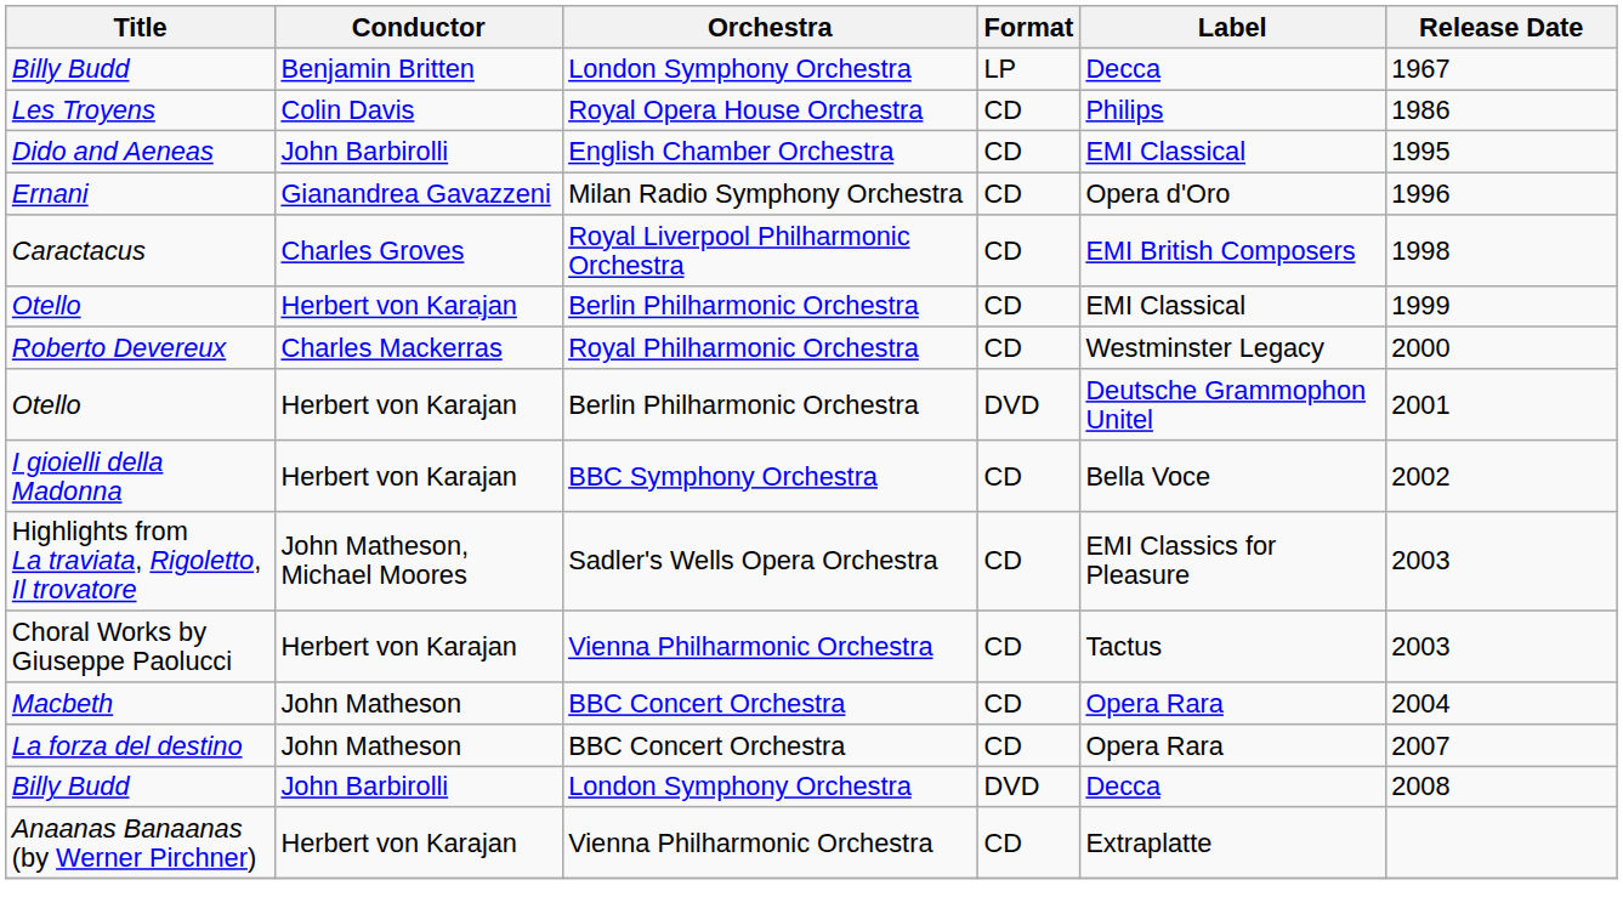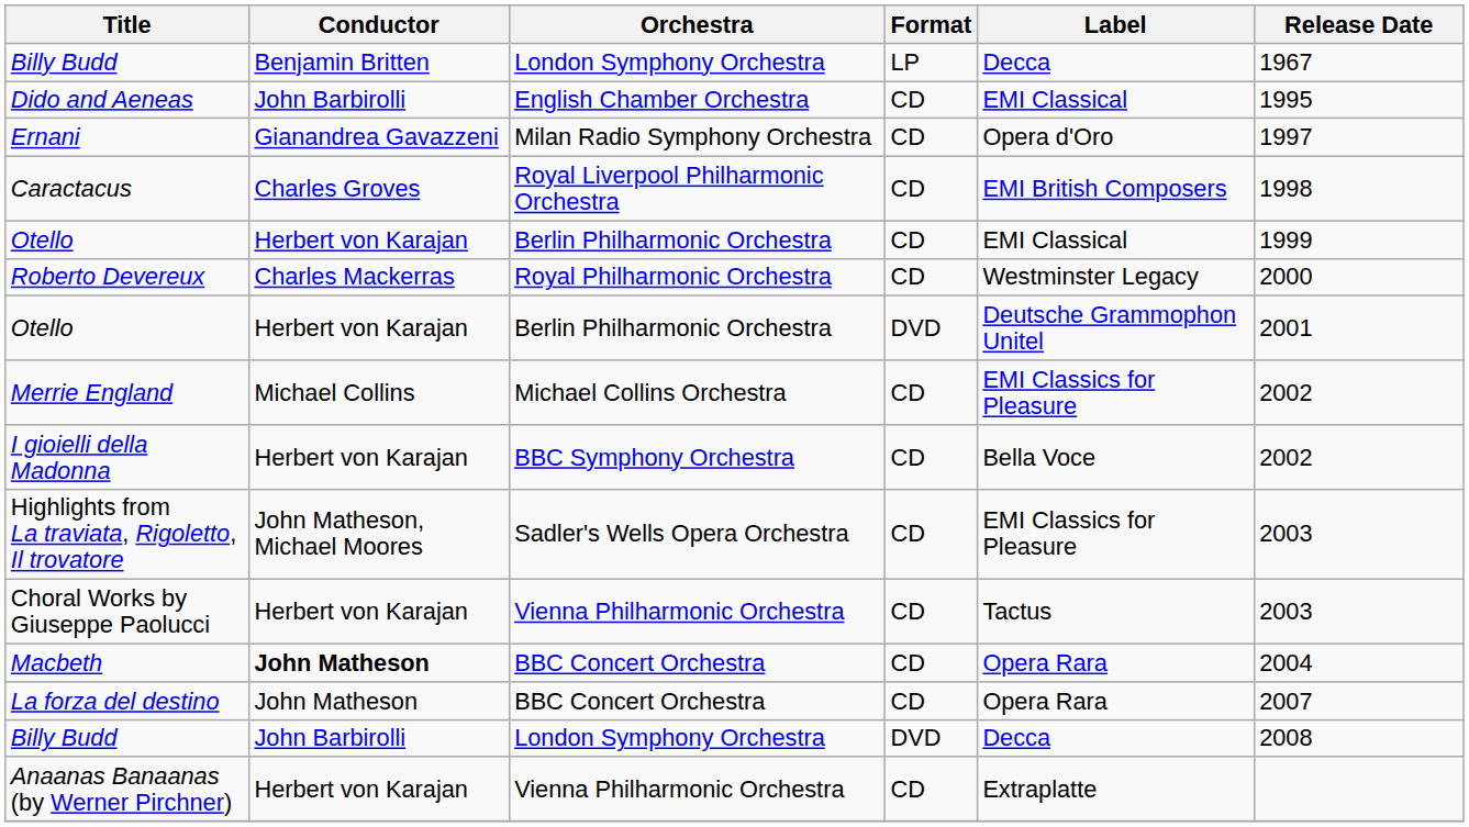 <table class="wikitable sortable" style="font-size: 90%;">
 <tr>
 <th style="width:140px">Title</th>
 <th style="width:150px">Conductor</th>
 <th style="width:220px">Orchestra</th>
 <th style="width:10px">Format</th>
 <th style="width:160px">Label</th>
 <th style="width:120px">Release Date</th>
 </tr>
 <tr>
 <td><em><a href='#'>Billy Budd</a></em></td>
 <td><a href='#'>Benjamin Britten</a></td>
 <td><a href='#'>London Symphony Orchestra</a></td>
 <td>LP</td>
 <td><a href='#'>Decca</a></td>
 <td>1967</td>
 </tr>
 <tr>
-<td><em><a href='#'>Les Troyens</a></em></td>
-<td><a href='#'>Colin Davis</a></td>
-<td><a href='#'>Royal Opera House Orchestra</a></td>
-<td>CD</td>
-<td><a href='#'>Philips</a></td>
-<td>1986</td>
-</tr>
-<tr>
 <td><em><a href='#'>Dido and Aeneas</a></em></td>
 <td><a href='#'>John Barbirolli</a></td>
 <td><a href='#'>English Chamber Orchestra</a></td>
 <td>CD</td>
 <td><a href='#'>EMI Classical</a></td>
 <td>1995</td>
 </tr>
 <tr>
 <td><em><a href='#'>Ernani</a></em></td>
 <td><a href='#'>Gianandrea Gavazzeni</a></td>
 <td>Milan Radio Symphony Orchestra</td>
 <td>CD</td>
 <td>Opera d'Oro</td>
-<td>1996</td>
+<td>1997</td>
 </tr>
 <tr>
 <td><em>Caractacus</em></td>
 <td><a href='#'>Charles Groves</a></td>
 <td><a href='#'>Royal Liverpool Philharmonic Orchestra</a></td>
 <td>CD</td>
 <td><a href='#'>EMI British Composers</a></td>
 <td>1998</td>
 </tr>
 <tr>
 <td><em><a href='#'>Otello</a></em></td>
 <td><a href='#'>Herbert von Karajan</a></td>
 <td><a href='#'>Berlin Philharmonic Orchestra</a></td>
 <td>CD</td>
 <td>EMI Classical</td>
 <td>1999</td>
 </tr>
 <tr>
 <td><em><a href='#'>Roberto Devereux</a></em></td>
 <td><a href='#'>Charles Mackerras</a></td>
 <td><a href='#'>Royal Philharmonic Orchestra</a></td>
 <td>CD</td>
 <td>Westminster Legacy</td>
 <td>2000</td>
 </tr>
 <tr>
 <td><em>Otello</em></td>
 <td>Herbert von Karajan</td>
 <td>Berlin Philharmonic Orchestra</td>
 <td>DVD</td>
 <td><a href='#'>Deutsche Grammophon Unitel</a></td>
 <td>2001</td>
 </tr>
 <tr>
+<td><em><a href='#'>Merrie England</a></em></td>
+<td>Michael Collins</td>
+<td>Michael Collins Orchestra</td>
+<td>CD</td>
+<td><a href='#'>EMI Classics for Pleasure</a></td>
+<td>2002</td>
+</tr>
+<tr>
 <td><em><a href='#'>I gioielli della Madonna</a></em></td>
 <td>Herbert von Karajan</td>
 <td><a href='#'>BBC Symphony Orchestra</a></td>
 <td>CD</td>
 <td>Bella Voce</td>
 <td>2002</td>
 </tr>
 <tr>
 <td>Highlights from<br><em><a href='#'>La traviata</a></em>, <em><a href='#'>Rigoletto</a></em>,<br><em><a href='#'>Il trovatore</a></em></td>
 <td>John Matheson,<br>Michael Moores</td>
 <td>Sadler's Wells Opera Orchestra</td>
 <td>CD</td>
 <td>EMI Classics for Pleasure</td>
 <td>2003</td>
 </tr>
 <tr>
 <td>Choral Works by Giuseppe Paolucci</td>
 <td>Herbert von Karajan</td>
 <td><a href='#'>Vienna Philharmonic Orchestra</a></td>
 <td>CD</td>
 <td>Tactus</td>
 <td>2003</td>
 </tr>
 <tr>
 <td><em><a href='#'>Macbeth</a></em></td>
-<td>John Matheson</td>
+<td><strong>John Matheson</strong></td>
 <td><a href='#'>BBC Concert Orchestra</a></td>
 <td>CD</td>
 <td><a href='#'>Opera Rara</a></td>
 <td>2004</td>
 </tr>
 <tr>
 <td><em><a href='#'>La forza del destino</a></em></td>
 <td>John Matheson</td>
 <td>BBC Concert Orchestra</td>
 <td>CD</td>
 <td>Opera Rara</td>
 <td>2007</td>
 </tr>
 <tr>
 <td><em><a href='#'>Billy Budd</a></em></td>
 <td><a href='#'>John Barbirolli</a></td>
 <td><a href='#'>London Symphony Orchestra</a></td>
 <td>DVD</td>
 <td><a href='#'>Decca</a></td>
 <td>2008</td>
 </tr>
 <tr>
 <td><em>Anaanas Banaanas</em><br>(by <a href='#'>Werner Pirchner</a>)</td>
 <td>Herbert von Karajan</td>
 <td>Vienna Philharmonic Orchestra</td>
 <td>CD</td>
 <td>Extraplatte</td>
 <td></td>
 </tr>
 <tr>
 </tr>
 </table>
